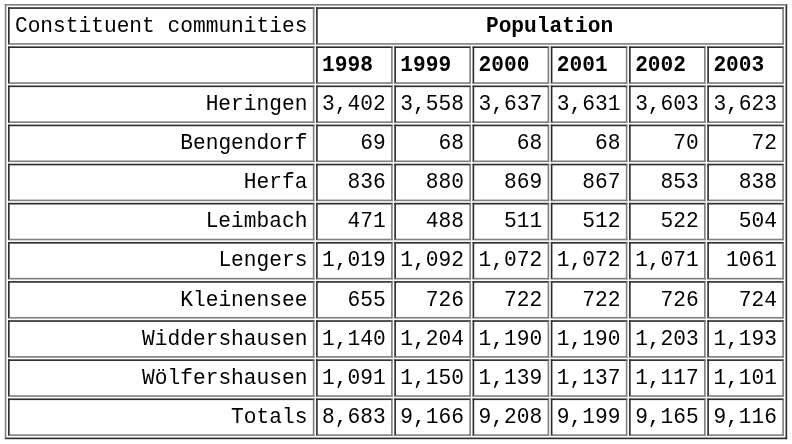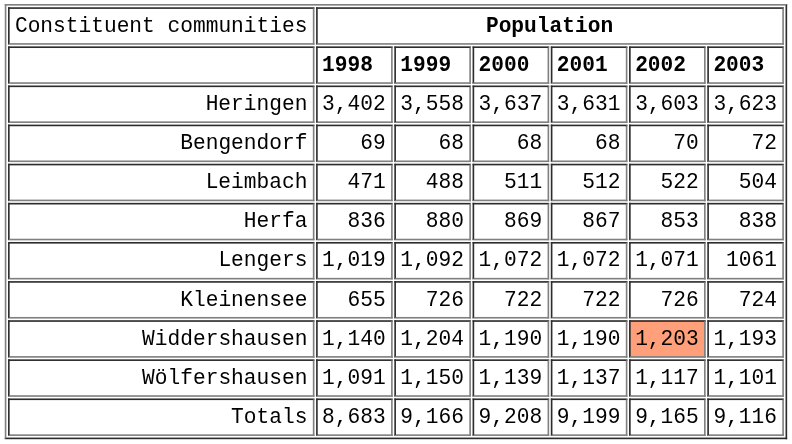 <table align="center" border="1" cellpadding="3" cellspacing="1">
 <tr align="center">
 <td>Constituent communities</td>
 <th colspan="6">Population</th>
 </tr>
 <tr --->
 <td> </td>
 <td><strong>1998</strong></td>
 <td><strong>1999</strong></td>
 <td><strong>2000</strong></td>
 <td><strong>2001</strong></td>
 <td><strong>2002</strong></td>
 <td><strong>2003</strong></td>
 </tr>
 <tr --- align="right">
 <td>Heringen</td>
 <td>3,402</td>
 <td>3,558</td>
 <td>3,637</td>
 <td>3,631</td>
 <td>3,603</td>
 <td>3,623</td>
 </tr>
 <tr --- align="right">
 <td>Bengendorf</td>
 <td>69</td>
 <td>68</td>
 <td>68</td>
 <td>68</td>
 <td>70</td>
 <td>72</td>
 </tr>
 <tr --- align="right">
+<td>Leimbach</td>
+<td>471</td>
+<td>488</td>
+<td>511</td>
+<td>512</td>
+<td>522</td>
+<td>504</td>
+</tr>
+<tr --- align="right">
 <td>Herfa</td>
 <td>836</td>
 <td>880</td>
 <td>869</td>
 <td>867</td>
 <td>853</td>
 <td>838</td>
-</tr>
-<tr --- align="right">
-<td>Leimbach</td>
-<td>471</td>
-<td>488</td>
-<td>511</td>
-<td>512</td>
-<td>522</td>
-<td>504</td>
 </tr>
 <tr --- align="right">
 <td>Lengers</td>
 <td>1,019</td>
 <td>1,092</td>
 <td>1,072</td>
 <td>1,072</td>
 <td>1,071</td>
 <td>1061</td>
 </tr>
 <tr --- align="right">
 <td>Kleinensee</td>
 <td>655</td>
 <td>726</td>
 <td>722</td>
 <td>722</td>
 <td>726</td>
 <td>724</td>
 </tr>
 <tr --- align="right">
 <td>Widdershausen</td>
 <td>1,140</td>
 <td>1,204</td>
 <td>1,190</td>
 <td>1,190</td>
-<td>1,203</td>
+<td style="background: lightsalmon;">1,203</td>
 <td>1,193</td>
 </tr>
 <tr --- align="right">
 <td>Wölfershausen</td>
 <td>1,091</td>
 <td>1,150</td>
 <td>1,139</td>
 <td>1,137</td>
 <td>1,117</td>
 <td>1,101</td>
 </tr>
 <tr --- align="right">
 <td>Totals</td>
 <td>8,683</td>
 <td>9,166</td>
 <td>9,208</td>
 <td>9,199</td>
 <td>9,165</td>
 <td>9,116</td>
 </tr>
 </table>
